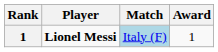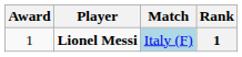 <table class="wikitable unsortable">
 <tr>
-<th>Rank</th>
+<th>Award</th>
 <th>Player</th>
 <th>Match</th>
-<th>Award</th>
+<th>Rank</th>
 </tr>
 <tr>
-<th>1</th>
+<td align="center">1</td>
 <td> <strong>Lionel Messi</strong></td>
 <td style="background: lightblue;"> <a href='#'>Italy (F)</a></td>
-<td align="center">1</td>
+<th>1</th>
 </tr>
 </table>
